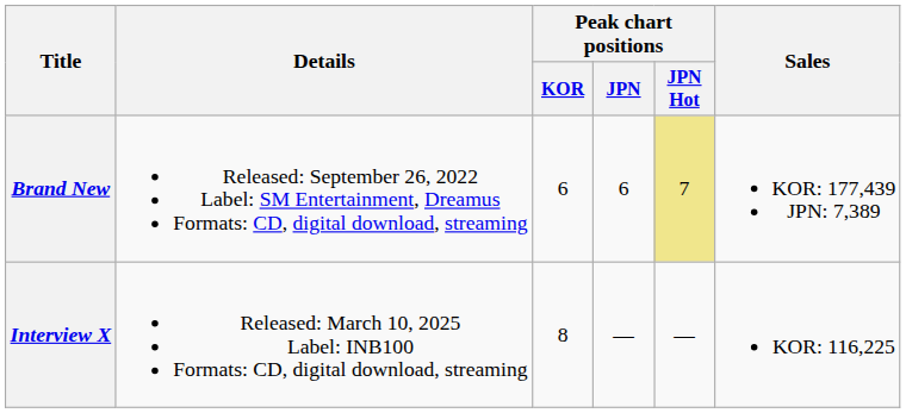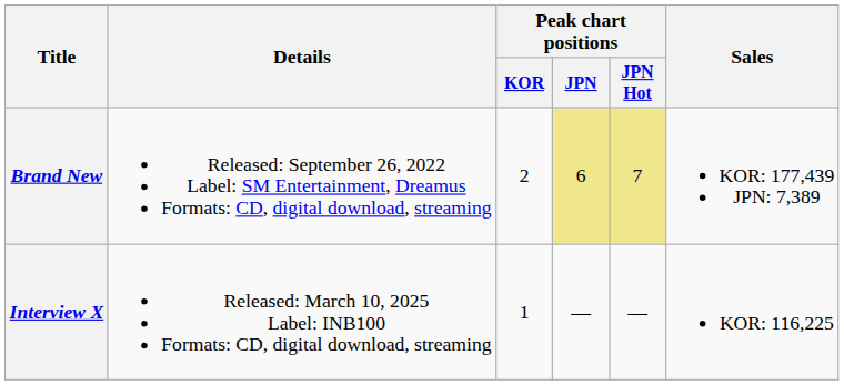 <table class="wikitable plainrowheaders" style="text-align:center">
 <tr>
 <th scope="col" rowspan="2">Title</th>
 <th scope="col" rowspan="2">Details</th>
 <th scope="col" colspan="3">Peak chart positions</th>
 <th scope="col" rowspan="2">Sales</th>
 </tr>
 <tr>
 <th scope="col" style="width:2.75em;font-size:90%"><a href='#'>KOR</a><br></th>
 <th scope="col" style="width:2.75em;font-size:90%"><a href='#'>JPN</a><br></th>
 <th scope="col" style="width:2.75em;font-size:90%"><a href='#'>JPN<br>Hot</a><br></th>
 </tr>
 <tr>
 <th scope="row"><em><a href='#'>Brand New</a></em></th>
 <td><br><ul><li>Released: September 26, 2022</li><li>Label: <a href='#'>SM Entertainment</a>, <a href='#'>Dreamus</a></li><li>Formats: <a href='#'>CD</a>, <a href='#'>digital download</a>, <a href='#'>streaming</a></li></ul></td>
-<td>6</td>
-<td>6</td>
+<td>2</td>
+<td style="background: khaki;">6</td>
 <td style="background: khaki;">7</td>
 <td><br><ul><li>KOR: 177,439</li><li>JPN: 7,389</li></ul></td>
 </tr>
 <tr>
 <th scope="row"><em><a href='#'>Interview X</a></em></th>
 <td><br><ul><li>Released: March 10, 2025</li><li>Label: INB100</li><li>Formats: CD, digital download, streaming</li></ul></td>
-<td>8</td>
+<td>1</td>
 <td>—</td>
 <td>—</td>
 <td><br><ul><li>KOR: 116,225</li></ul></td>
 </tr>
 </table>
